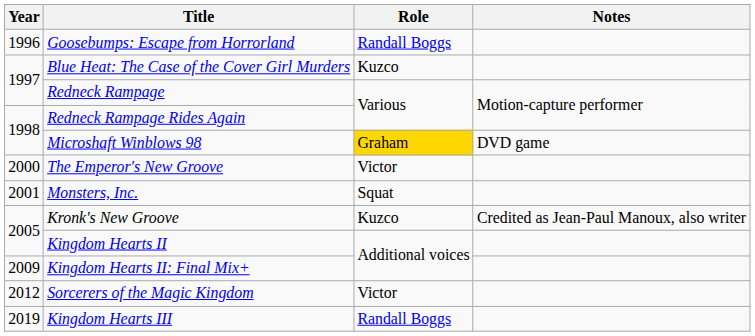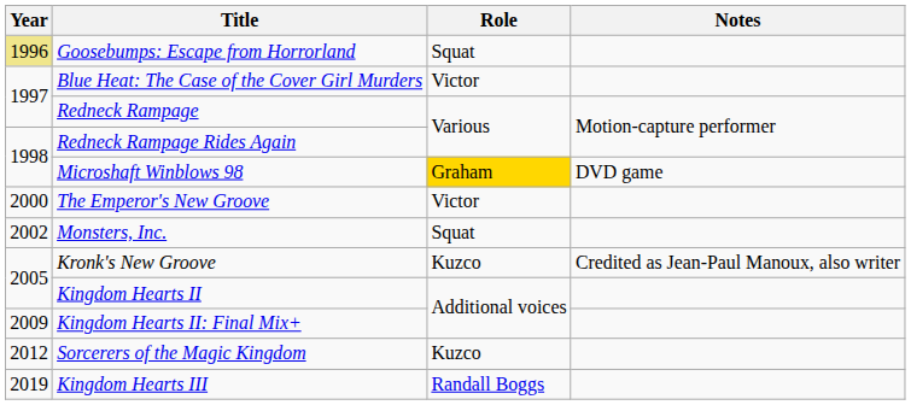 <table class="wikitable sortable">
 <tr>
 <th>Year</th>
 <th>Title</th>
 <th>Role</th>
 <th class="unsortable">Notes</th>
 </tr>
 <tr>
-<td>1996</td>
+<td style="background: khaki;">1996</td>
 <td><em><a href='#'>Goosebumps: Escape from Horrorland</a></em></td>
-<td><a href='#'>Randall Boggs</a></td>
+<td>Squat</td>
 <td></td>
 </tr>
 <tr>
 <td rowspan="2">1997</td>
 <td><em><a href='#'>Blue Heat: The Case of the Cover Girl Murders</a></em></td>
-<td>Kuzco</td>
+<td>Victor</td>
 <td></td>
 </tr>
 <tr>
 <td><em><a href='#'>Redneck Rampage</a></em></td>
 <td rowspan="2">Various</td>
 <td rowspan="2">Motion-capture performer</td>
 </tr>
 <tr>
 <td rowspan="2">1998</td>
 <td><em><a href='#'>Redneck Rampage Rides Again</a></em></td>
 </tr>
 <tr>
 <td><em><a href='#'>Microshaft Winblows 98</a></em></td>
 <td style="background: gold;">Graham</td>
 <td>DVD game</td>
 </tr>
 <tr>
 <td>2000</td>
 <td><em><a href='#'>The Emperor's New Groove</a></em></td>
 <td>Victor</td>
 <td></td>
 </tr>
 <tr>
-<td>2001</td>
+<td>2002</td>
 <td><em><a href='#'>Monsters, Inc.</a></em></td>
 <td>Squat</td>
 <td></td>
 </tr>
 <tr>
 <td rowspan="2">2005</td>
 <td><em>Kronk's New Groove</em></td>
 <td>Kuzco</td>
 <td>Credited as Jean-Paul Manoux, also writer</td>
 </tr>
 <tr>
 <td><em><a href='#'>Kingdom Hearts II</a></em></td>
 <td rowspan="2">Additional voices</td>
 <td></td>
 </tr>
 <tr>
 <td>2009</td>
 <td><em><a href='#'>Kingdom Hearts II: Final Mix+</a></em></td>
 <td></td>
 </tr>
 <tr>
 <td>2012</td>
 <td><em><a href='#'>Sorcerers of the Magic Kingdom</a></em></td>
-<td>Victor</td>
+<td>Kuzco</td>
 <td></td>
 </tr>
 <tr>
 <td>2019</td>
 <td><em><a href='#'>Kingdom Hearts III</a></em></td>
 <td><a href='#'>Randall Boggs</a></td>
 <td></td>
 </tr>
 </table>
